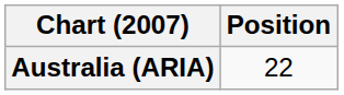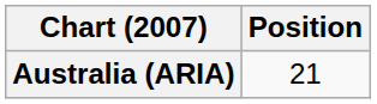 <table class="wikitable plainrowheaders" style="text-align:center">
 <tr>
 <th>Chart (2007)</th>
 <th>Position</th>
 </tr>
 <tr>
 <th scope="row">Australia (ARIA)</th>
-<td>22</td>
+<td>21</td>
 </tr>
 </table>
